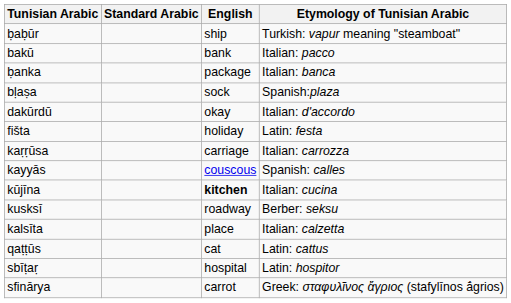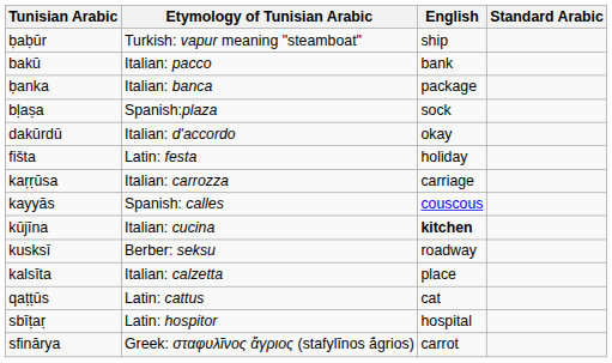 <table class="wikitable">
 <tr>
 <th>Tunisian Arabic</th>
+<th>Etymology of Tunisian Arabic</th>
+<th>English</th>
 <th>Standard Arabic</th>
-<th>English</th>
-<th>Etymology of Tunisian Arabic</th>
 </tr>
 <tr>
 <td> ḅaḅūr</td>
+<td>Turkish: <em>vapur</em> meaning "steamboat"</td>
+<td>ship</td>
 <td> </td>
-<td>ship</td>
-<td>Turkish: <em>vapur</em> meaning "steamboat"</td>
 </tr>
 <tr>
 <td> bakū</td>
+<td>Italian: <em>pacco</em></td>
+<td>bank</td>
 <td> </td>
-<td>bank</td>
-<td>Italian: <em>pacco</em></td>
 </tr>
 <tr>
 <td> ḅanka</td>
+<td>Italian: <em>banca</em></td>
+<td>package</td>
 <td> </td>
-<td>package</td>
-<td>Italian: <em>banca</em></td>
 </tr>
 <tr>
 <td> bḷaṣa</td>
+<td>Spanish:<em>plaza</em></td>
+<td>sock</td>
 <td> </td>
-<td>sock</td>
-<td>Spanish:<em>plaza</em></td>
 </tr>
 <tr>
 <td> dakūrdū</td>
+<td>Italian: <em>d'accordo</em></td>
+<td>okay</td>
 <td> </td>
-<td>okay</td>
-<td>Italian: <em>d'accordo</em></td>
 </tr>
 <tr>
 <td> fišta</td>
+<td>Latin: <em>festa</em></td>
+<td>holiday</td>
 <td> </td>
-<td>holiday</td>
-<td>Latin: <em>festa</em></td>
 </tr>
 <tr>
 <td> kaṛṛūsa</td>
+<td>Italian: <em>carrozza</em></td>
+<td>carriage</td>
 <td> </td>
-<td>carriage</td>
-<td>Italian: <em>carrozza</em></td>
 </tr>
 <tr>
 <td> kayyās</td>
+<td>Spanish: <em>calles</em></td>
+<td><a href='#'>couscous</a></td>
 <td> </td>
-<td><a href='#'>couscous</a></td>
-<td>Spanish: <em>calles</em></td>
 </tr>
 <tr>
 <td> kūjīna</td>
+<td>Italian: <em>cucina</em></td>
+<td><strong>kitchen</strong></td>
 <td> </td>
-<td><strong>kitchen</strong></td>
-<td>Italian: <em>cucina</em></td>
 </tr>
 <tr>
 <td> kusksī</td>
+<td>Berber: <em>seksu</em></td>
+<td>roadway</td>
 <td> </td>
-<td>roadway</td>
-<td>Berber: <em>seksu</em></td>
 </tr>
 <tr>
 <td> kalsīta</td>
+<td>Italian: <em>calzetta</em></td>
+<td>place</td>
 <td> </td>
-<td>place</td>
-<td>Italian: <em>calzetta</em></td>
 </tr>
 <tr>
 <td> qaṭṭūs</td>
+<td>Latin: <em>cattus</em></td>
+<td>cat</td>
 <td> </td>
-<td>cat</td>
-<td>Latin: <em>cattus</em></td>
 </tr>
 <tr>
 <td> sbīṭaṛ</td>
+<td>Latin: <em>hospitor</em></td>
+<td>hospital</td>
 <td> </td>
-<td>hospital</td>
-<td>Latin: <em>hospitor</em></td>
 </tr>
 <tr>
 <td> sfinārya</td>
+<td>Greek: <em>σταφυλῖνος ἄγριος</em> (stafylīnos ā́grios)</td>
+<td>carrot</td>
 <td> </td>
-<td>carrot</td>
-<td>Greek: <em>σταφυλῖνος ἄγριος</em> (stafylīnos ā́grios)</td>
 </tr>
 </table>
